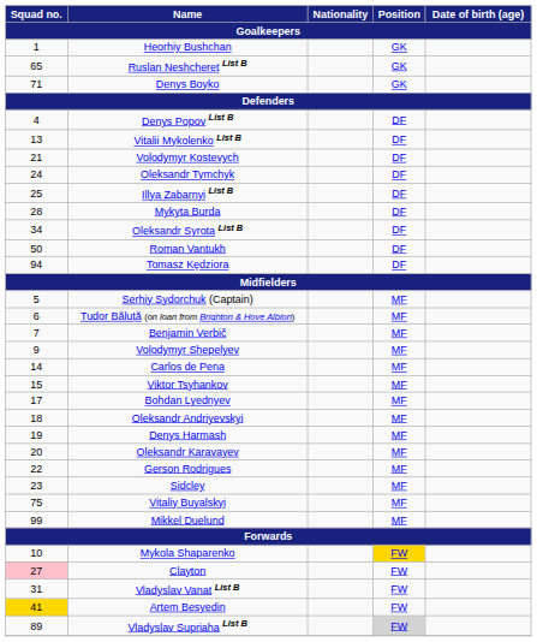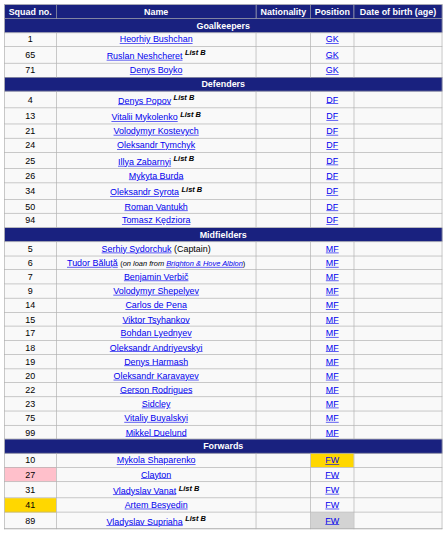 <table class="wikitable" style="text-align:center; font-size:90%; width:80%">
 <tr>
 <th style="background:#19217F; color:white; text-align:center">Squad no.</th>
 <th style="background:#19217F; color:white; text-align:center">Name</th>
 <th style="background:#19217F; color:white; text-align:center">Nationality</th>
 <th style="background:#19217F; color:white; text-align:center">Position</th>
 <th style="background:#19217F; color:white; text-align:center">Date of birth (age)</th>
 </tr>
 <tr>
 <th colspan="6" style="background:#19217F; color:white; text-align:center">Goalkeepers</th>
 </tr>
 <tr>
 <td>1</td>
 <td><a href='#'>Heorhiy Bushchan</a></td>
 <td></td>
 <td><a href='#'>GK</a></td>
 <td></td>
 </tr>
 <tr>
 <td>65</td>
 <td><a href='#'>Ruslan Neshcheret</a> <sup><strong><em>List B</em></strong></sup></td>
 <td></td>
 <td><a href='#'>GK</a></td>
 <td></td>
 </tr>
 <tr>
 <td>71</td>
 <td><a href='#'>Denys Boyko</a></td>
 <td></td>
 <td><a href='#'>GK</a></td>
 <td></td>
 </tr>
 <tr>
 <th colspan="6" style="background:#19217F; color:white; text-align:center">Defenders</th>
 </tr>
 <tr>
 <td>4</td>
 <td><a href='#'>Denys Popov</a> <sup><strong><em>List B</em></strong></sup></td>
 <td></td>
 <td><a href='#'>DF</a></td>
 <td></td>
 </tr>
 <tr>
 <td>13</td>
 <td><a href='#'>Vitalii Mykolenko</a> <sup><strong><em>List B</em></strong></sup></td>
 <td></td>
 <td><a href='#'>DF</a></td>
 <td></td>
 </tr>
 <tr>
 <td>21</td>
 <td><a href='#'>Volodymyr Kostevych</a></td>
 <td></td>
 <td><a href='#'>DF</a></td>
 <td></td>
 </tr>
 <tr>
 <td>24</td>
 <td><a href='#'>Oleksandr Tymchyk</a></td>
 <td></td>
 <td><a href='#'>DF</a></td>
 <td></td>
 </tr>
 <tr>
 <td>25</td>
 <td><a href='#'>Illya Zabarnyi</a> <sup><strong><em>List B</em></strong></sup></td>
 <td></td>
 <td><a href='#'>DF</a></td>
 <td></td>
 </tr>
 <tr>
-<td>28</td>
+<td>26</td>
 <td><a href='#'>Mykyta Burda</a></td>
 <td></td>
 <td><a href='#'>DF</a></td>
 <td></td>
 </tr>
 <tr>
 <td>34</td>
 <td><a href='#'>Oleksandr Syrota</a> <sup><strong><em>List B</em></strong></sup></td>
 <td></td>
 <td><a href='#'>DF</a></td>
 <td></td>
 </tr>
 <tr>
 <td>50</td>
 <td><a href='#'>Roman Vantukh</a></td>
 <td></td>
 <td><a href='#'>DF</a></td>
 <td></td>
 </tr>
 <tr>
 <td>94</td>
 <td><a href='#'>Tomasz Kędziora</a></td>
 <td></td>
 <td><a href='#'>DF</a></td>
 <td></td>
 </tr>
 <tr>
 <th colspan="6" style="background:#19217F; color:white; text-align:center">Midfielders</th>
 </tr>
 <tr>
 <td>5</td>
 <td><a href='#'>Serhiy Sydorchuk</a> (Captain)</td>
 <td></td>
 <td><a href='#'>MF</a></td>
 <td></td>
 </tr>
 <tr>
 <td>6</td>
 <td><a href='#'>Tudor Băluță</a> <small> (<em>on loan from <a href='#'>Brighton & Hove Albion</a></em>)</small></td>
 <td></td>
 <td><a href='#'>MF</a></td>
 <td></td>
 </tr>
 <tr>
 <td>7</td>
 <td><a href='#'>Benjamin Verbič</a></td>
 <td></td>
 <td><a href='#'>MF</a></td>
 <td></td>
 </tr>
 <tr>
 <td>9</td>
 <td><a href='#'>Volodymyr Shepelyev</a></td>
 <td></td>
 <td><a href='#'>MF</a></td>
 <td></td>
 </tr>
 <tr>
 <td>14</td>
 <td><a href='#'>Carlos de Pena</a></td>
 <td></td>
 <td><a href='#'>MF</a></td>
 <td></td>
 </tr>
 <tr>
 <td>15</td>
 <td><a href='#'>Viktor Tsyhankov</a></td>
 <td></td>
 <td><a href='#'>MF</a></td>
 <td></td>
 </tr>
 <tr>
 <td>17</td>
 <td><a href='#'>Bohdan Lyednyev</a></td>
 <td></td>
 <td><a href='#'>MF</a></td>
 <td></td>
 </tr>
 <tr>
 <td>18</td>
 <td><a href='#'>Oleksandr Andriyevskyi</a></td>
 <td></td>
 <td><a href='#'>MF</a></td>
 <td></td>
 </tr>
 <tr>
 <td>19</td>
 <td><a href='#'>Denys Harmash</a></td>
 <td></td>
 <td><a href='#'>MF</a></td>
 <td></td>
 </tr>
 <tr>
 <td>20</td>
 <td><a href='#'>Oleksandr Karavayev</a></td>
 <td></td>
 <td><a href='#'>MF</a></td>
 <td></td>
 </tr>
 <tr>
 <td>22</td>
 <td><a href='#'>Gerson Rodrigues</a></td>
 <td></td>
 <td><a href='#'>MF</a></td>
 <td></td>
 </tr>
 <tr>
 <td>23</td>
 <td><a href='#'>Sidcley</a></td>
 <td></td>
 <td><a href='#'>MF</a></td>
 <td></td>
 </tr>
 <tr>
 <td>75</td>
 <td><a href='#'>Vitaliy Buyalskyi</a></td>
 <td></td>
 <td><a href='#'>MF</a></td>
 <td></td>
 </tr>
 <tr>
 <td>99</td>
 <td><a href='#'>Mikkel Duelund</a></td>
 <td></td>
 <td><a href='#'>MF</a></td>
 <td></td>
 </tr>
 <tr>
 <th colspan="7" style="background:#19217F; color:white; text-align:center">Forwards</th>
 </tr>
 <tr>
 <td>10</td>
 <td><a href='#'>Mykola Shaparenko</a></td>
 <td></td>
 <td style="background: gold;"><a href='#'>FW</a></td>
 <td></td>
 </tr>
 <tr>
 <td style="background: pink;">27</td>
 <td><a href='#'>Clayton</a></td>
 <td></td>
 <td><a href='#'>FW</a></td>
 <td></td>
 </tr>
 <tr>
 <td>31</td>
 <td><a href='#'>Vladyslav Vanat</a> <sup><strong><em>List B</em></strong></sup></td>
 <td></td>
 <td><a href='#'>FW</a></td>
 <td></td>
 </tr>
 <tr>
 <td style="background: gold;">41</td>
 <td><a href='#'>Artem Besyedin</a></td>
 <td></td>
 <td><a href='#'>FW</a></td>
 <td></td>
 </tr>
 <tr>
 <td>89</td>
 <td><a href='#'>Vladyslav Supriaha</a> <sup><strong><em>List B</em></strong></sup></td>
 <td></td>
 <td style="background: lightgrey;"><a href='#'>FW</a></td>
 <td></td>
 </tr>
 <tr>
 </tr>
 </table>
